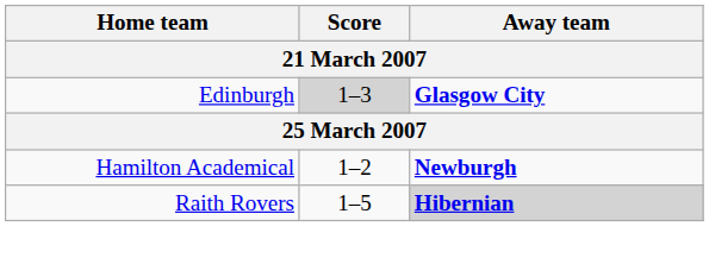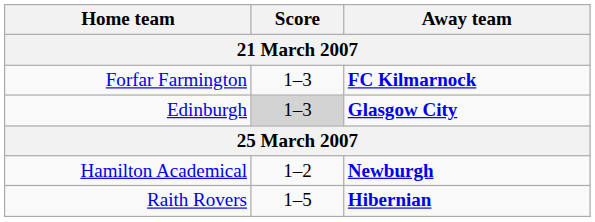 <table class="wikitable" style="border-collapse: collapse;">
 <tr>
 <th align="right" width="200">Home team</th>
 <th align="center" width="70">Score</th>
 <th align="left" width="200">Away team</th>
 </tr>
 <tr>
 <th colspan="3" align="center">21 March 2007</th>
+</tr>
+<tr>
+<td style="text-align:right;"><a href='#'>Forfar Farmington</a></td>
+<td style="text-align:center;">1–3</td>
+<td style="text-align:left;"><strong><a href='#'>FC Kilmarnock</a></strong></td>
 </tr>
 <tr>
 <td style="text-align:right;"><a href='#'>Edinburgh</a></td>
 <td style="background: lightgrey; text-align:center;">1–3</td>
 <td style="text-align:left;"><strong><a href='#'>Glasgow City</a></strong></td>
 </tr>
 <tr>
 <th colspan="3" align="center">25 March 2007</th>
 </tr>
 <tr>
 <td style="text-align:right;"><a href='#'>Hamilton Academical</a></td>
 <td style="text-align:center;">1–2</td>
 <td style="text-align:left;"><strong><a href='#'>Newburgh</a></strong></td>
 </tr>
 <tr>
 <td style="text-align:right;"><a href='#'>Raith Rovers</a></td>
 <td style="text-align:center;">1–5</td>
-<td style="background: lightgrey; text-align:left;"><strong><a href='#'>Hibernian</a></strong></td>
+<td style="text-align:left;"><strong><a href='#'>Hibernian</a></strong></td>
 </tr>
 </table>
